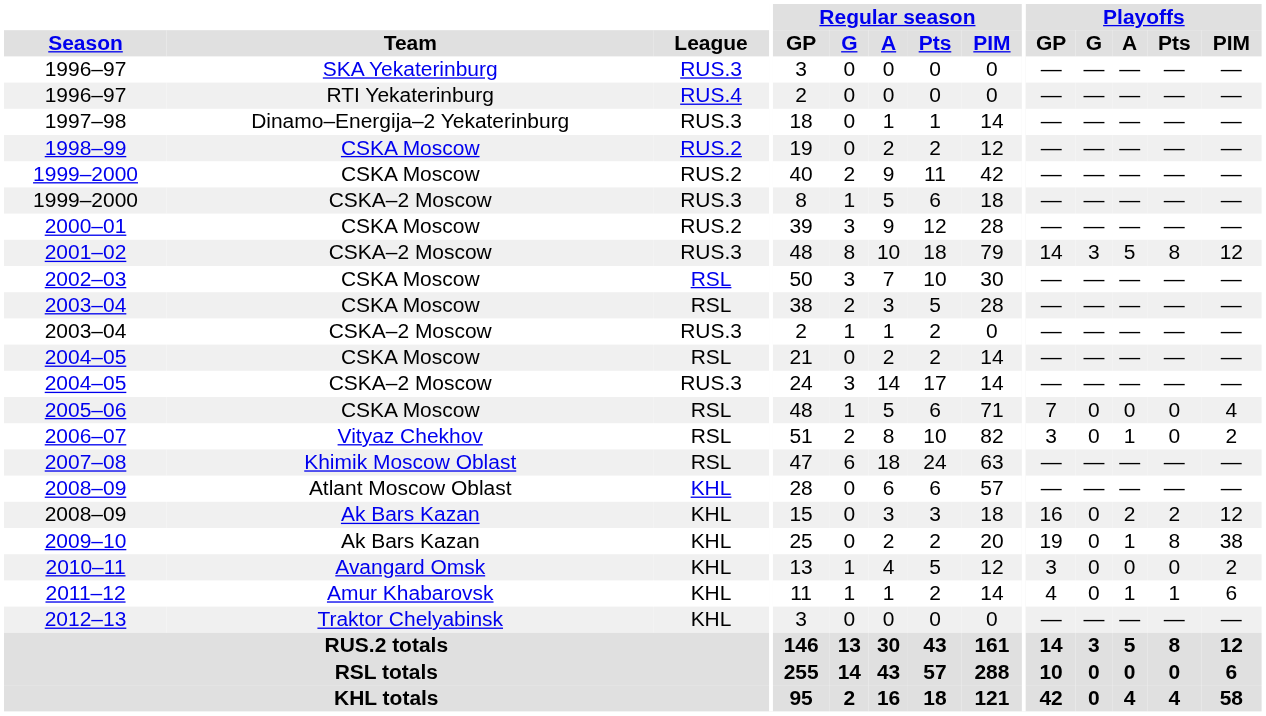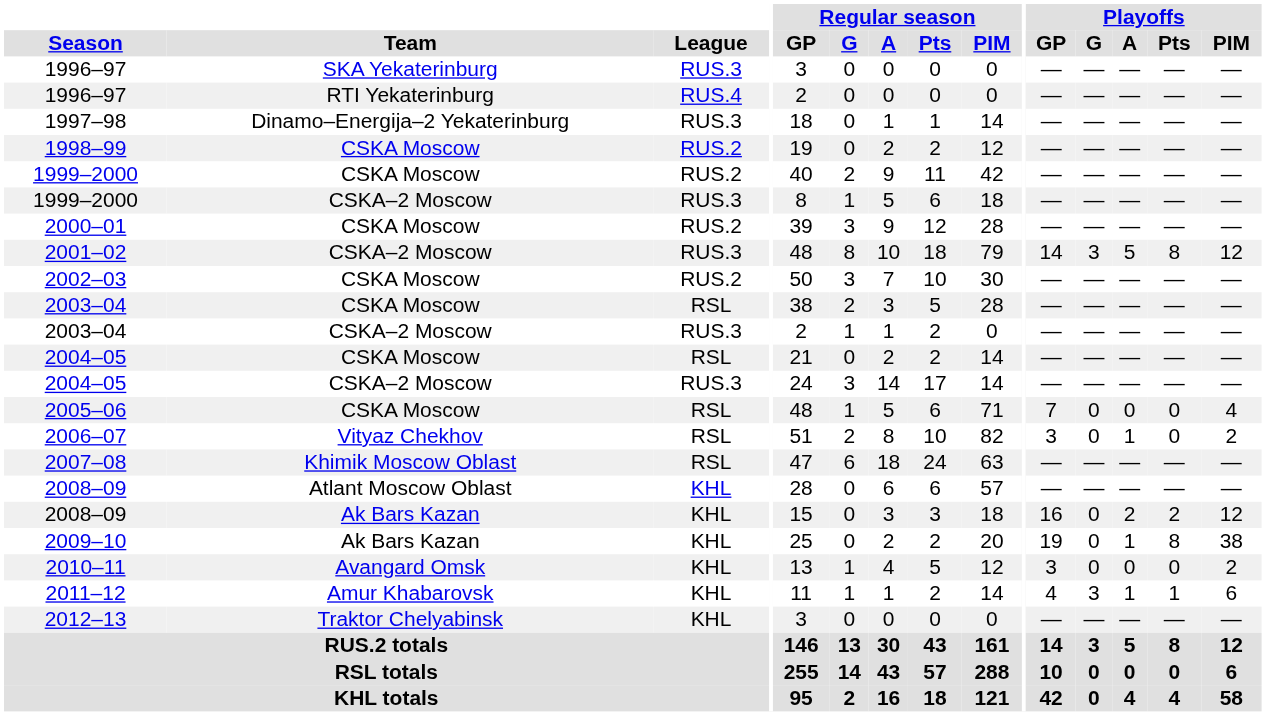 <table border="0" cellpadding="1" cellspacing="0" style="text-align:center; width:60em">
 <tr bgcolor="#e0e0e0">
 <th colspan="3" bgcolor="#ffffff"></th>
 <th rowspan="99" bgcolor="#ffffff"></th>
 <th colspan="5"><a href='#'>Regular season</a></th>
 <th rowspan="99" bgcolor="#ffffff"></th>
 <th colspan="5"><a href='#'>Playoffs</a></th>
 </tr>
 <tr bgcolor="#e0e0e0">
 <th><a href='#'>Season</a></th>
 <th>Team</th>
 <th>League</th>
 <th>GP</th>
 <th><a href='#'>G</a></th>
 <th><a href='#'>A</a></th>
 <th><a href='#'>Pts</a></th>
 <th><a href='#'>PIM</a></th>
 <th>GP</th>
 <th>G</th>
 <th>A</th>
 <th>Pts</th>
 <th>PIM</th>
 </tr>
 <tr>
 <td>1996–97</td>
 <td><a href='#'>SKA Yekaterinburg</a></td>
 <td><a href='#'>RUS.3</a></td>
 <td>3</td>
 <td>0</td>
 <td>0</td>
 <td>0</td>
 <td>0</td>
 <td>—</td>
 <td>—</td>
 <td>—</td>
 <td>—</td>
 <td>—</td>
 </tr>
 <tr bgcolor="#f0f0f0">
 <td>1996–97</td>
 <td>RTI Yekaterinburg</td>
 <td><a href='#'>RUS.4</a></td>
 <td>2</td>
 <td>0</td>
 <td>0</td>
 <td>0</td>
 <td>0</td>
 <td>—</td>
 <td>—</td>
 <td>—</td>
 <td>—</td>
 <td>—</td>
 </tr>
 <tr>
 <td>1997–98</td>
 <td>Dinamo–Energija–2 Yekaterinburg</td>
 <td>RUS.3</td>
 <td>18</td>
 <td>0</td>
 <td>1</td>
 <td>1</td>
 <td>14</td>
 <td>—</td>
 <td>—</td>
 <td>—</td>
 <td>—</td>
 <td>—</td>
 </tr>
 <tr bgcolor="#f0f0f0">
 <td><a href='#'>1998–99</a></td>
 <td><a href='#'>CSKA Moscow</a></td>
 <td><a href='#'>RUS.2</a></td>
 <td>19</td>
 <td>0</td>
 <td>2</td>
 <td>2</td>
 <td>12</td>
 <td>—</td>
 <td>—</td>
 <td>—</td>
 <td>—</td>
 <td>—</td>
 </tr>
 <tr>
 <td><a href='#'>1999–2000</a></td>
 <td>CSKA Moscow</td>
 <td>RUS.2</td>
 <td>40</td>
 <td>2</td>
 <td>9</td>
 <td>11</td>
 <td>42</td>
 <td>—</td>
 <td>—</td>
 <td>—</td>
 <td>—</td>
 <td>—</td>
 </tr>
 <tr bgcolor="#f0f0f0">
 <td>1999–2000</td>
 <td>CSKA–2 Moscow</td>
 <td>RUS.3</td>
 <td>8</td>
 <td>1</td>
 <td>5</td>
 <td>6</td>
 <td>18</td>
 <td>—</td>
 <td>—</td>
 <td>—</td>
 <td>—</td>
 <td>—</td>
 </tr>
 <tr>
 <td><a href='#'>2000–01</a></td>
 <td>CSKA Moscow</td>
 <td>RUS.2</td>
 <td>39</td>
 <td>3</td>
 <td>9</td>
 <td>12</td>
 <td>28</td>
 <td>—</td>
 <td>—</td>
 <td>—</td>
 <td>—</td>
 <td>—</td>
 </tr>
 <tr bgcolor="#f0f0f0">
 <td><a href='#'>2001–02</a></td>
 <td>CSKA–2 Moscow</td>
 <td>RUS.3</td>
 <td>48</td>
 <td>8</td>
 <td>10</td>
 <td>18</td>
 <td>79</td>
 <td>14</td>
 <td>3</td>
 <td>5</td>
 <td>8</td>
 <td>12</td>
 </tr>
 <tr>
 <td><a href='#'>2002–03</a></td>
 <td>CSKA Moscow</td>
-<td><a href='#'>RSL</a></td>
+<td>RUS.2</td>
 <td>50</td>
 <td>3</td>
 <td>7</td>
 <td>10</td>
 <td>30</td>
 <td>—</td>
 <td>—</td>
 <td>—</td>
 <td>—</td>
 <td>—</td>
 </tr>
 <tr bgcolor="#f0f0f0">
 <td><a href='#'>2003–04</a></td>
 <td>CSKA Moscow</td>
 <td>RSL</td>
 <td>38</td>
 <td>2</td>
 <td>3</td>
 <td>5</td>
 <td>28</td>
 <td>—</td>
 <td>—</td>
 <td>—</td>
 <td>—</td>
 <td>—</td>
 </tr>
 <tr>
 <td>2003–04</td>
 <td>CSKA–2 Moscow</td>
 <td>RUS.3</td>
 <td>2</td>
 <td>1</td>
 <td>1</td>
 <td>2</td>
 <td>0</td>
 <td>—</td>
 <td>—</td>
 <td>—</td>
 <td>—</td>
 <td>—</td>
 </tr>
 <tr bgcolor="#f0f0f0">
 <td><a href='#'>2004–05</a></td>
 <td>CSKA Moscow</td>
 <td>RSL</td>
 <td>21</td>
 <td>0</td>
 <td>2</td>
 <td>2</td>
 <td>14</td>
 <td>—</td>
 <td>—</td>
 <td>—</td>
 <td>—</td>
 <td>—</td>
 </tr>
 <tr>
 <td><a href='#'>2004–05</a></td>
 <td>CSKA–2 Moscow</td>
 <td>RUS.3</td>
 <td>24</td>
 <td>3</td>
 <td>14</td>
 <td>17</td>
 <td>14</td>
 <td>—</td>
 <td>—</td>
 <td>—</td>
 <td>—</td>
 <td>—</td>
 </tr>
 <tr bgcolor="#f0f0f0">
 <td><a href='#'>2005–06</a></td>
 <td>CSKA Moscow</td>
 <td>RSL</td>
 <td>48</td>
 <td>1</td>
 <td>5</td>
 <td>6</td>
 <td>71</td>
 <td>7</td>
 <td>0</td>
 <td>0</td>
 <td>0</td>
 <td>4</td>
 </tr>
 <tr>
 <td><a href='#'>2006–07</a></td>
 <td><a href='#'>Vityaz Chekhov</a></td>
 <td>RSL</td>
 <td>51</td>
 <td>2</td>
 <td>8</td>
 <td>10</td>
 <td>82</td>
 <td>3</td>
 <td>0</td>
 <td>1</td>
 <td>0</td>
 <td>2</td>
 </tr>
 <tr bgcolor="#f0f0f0">
 <td><a href='#'>2007–08</a></td>
 <td><a href='#'>Khimik Moscow Oblast</a></td>
 <td>RSL</td>
 <td>47</td>
 <td>6</td>
 <td>18</td>
 <td>24</td>
 <td>63</td>
 <td>—</td>
 <td>—</td>
 <td>—</td>
 <td>—</td>
 <td>—</td>
 </tr>
 <tr>
 <td><a href='#'>2008–09</a></td>
 <td>Atlant Moscow Oblast</td>
 <td><a href='#'>KHL</a></td>
 <td>28</td>
 <td>0</td>
 <td>6</td>
 <td>6</td>
 <td>57</td>
 <td>—</td>
 <td>—</td>
 <td>—</td>
 <td>—</td>
 <td>—</td>
 </tr>
 <tr bgcolor="#f0f0f0">
 <td>2008–09</td>
 <td><a href='#'>Ak Bars Kazan</a></td>
 <td>KHL</td>
 <td>15</td>
 <td>0</td>
 <td>3</td>
 <td>3</td>
 <td>18</td>
 <td>16</td>
 <td>0</td>
 <td>2</td>
 <td>2</td>
 <td>12</td>
 </tr>
 <tr>
 <td><a href='#'>2009–10</a></td>
 <td>Ak Bars Kazan</td>
 <td>KHL</td>
 <td>25</td>
 <td>0</td>
 <td>2</td>
 <td>2</td>
 <td>20</td>
 <td>19</td>
 <td>0</td>
 <td>1</td>
 <td>8</td>
 <td>38</td>
 </tr>
 <tr bgcolor="#f0f0f0">
 <td><a href='#'>2010–11</a></td>
 <td><a href='#'>Avangard Omsk</a></td>
 <td>KHL</td>
 <td>13</td>
 <td>1</td>
 <td>4</td>
 <td>5</td>
 <td>12</td>
 <td>3</td>
 <td>0</td>
 <td>0</td>
 <td>0</td>
 <td>2</td>
 </tr>
 <tr>
 <td><a href='#'>2011–12</a></td>
 <td><a href='#'>Amur Khabarovsk</a></td>
 <td>KHL</td>
 <td>11</td>
 <td>1</td>
 <td>1</td>
 <td>2</td>
 <td>14</td>
 <td>4</td>
-<td>0</td>
+<td>3</td>
 <td>1</td>
 <td>1</td>
 <td>6</td>
 </tr>
 <tr bgcolor="#f0f0f0">
 <td><a href='#'>2012–13</a></td>
 <td><a href='#'>Traktor Chelyabinsk</a></td>
 <td>KHL</td>
 <td>3</td>
 <td>0</td>
 <td>0</td>
 <td>0</td>
 <td>0</td>
 <td>—</td>
 <td>—</td>
 <td>—</td>
 <td>—</td>
 <td>—</td>
 </tr>
 <tr bgcolor="#e0e0e0">
 <th colspan="3">RUS.2 totals</th>
 <th>146</th>
 <th>13</th>
 <th>30</th>
 <th>43</th>
 <th>161</th>
 <th>14</th>
 <th>3</th>
 <th>5</th>
 <th>8</th>
 <th>12</th>
 </tr>
 <tr bgcolor="#e0e0e0">
 <th colspan="3">RSL totals</th>
 <th>255</th>
 <th>14</th>
 <th>43</th>
 <th>57</th>
 <th>288</th>
 <th>10</th>
 <th>0</th>
 <th>0</th>
 <th>0</th>
 <th>6</th>
 </tr>
 <tr bgcolor="#e0e0e0">
 <th colspan="3">KHL totals</th>
 <th>95</th>
 <th>2</th>
 <th>16</th>
 <th>18</th>
 <th>121</th>
 <th>42</th>
 <th>0</th>
 <th>4</th>
 <th>4</th>
 <th>58</th>
 </tr>
 </table>
